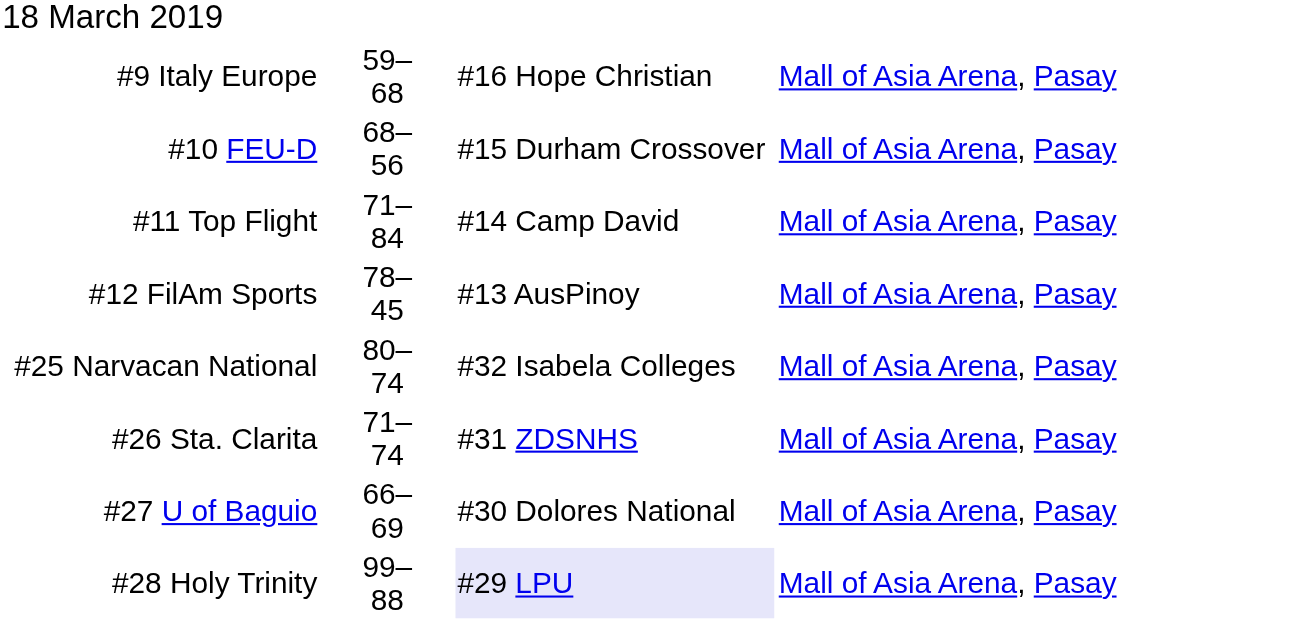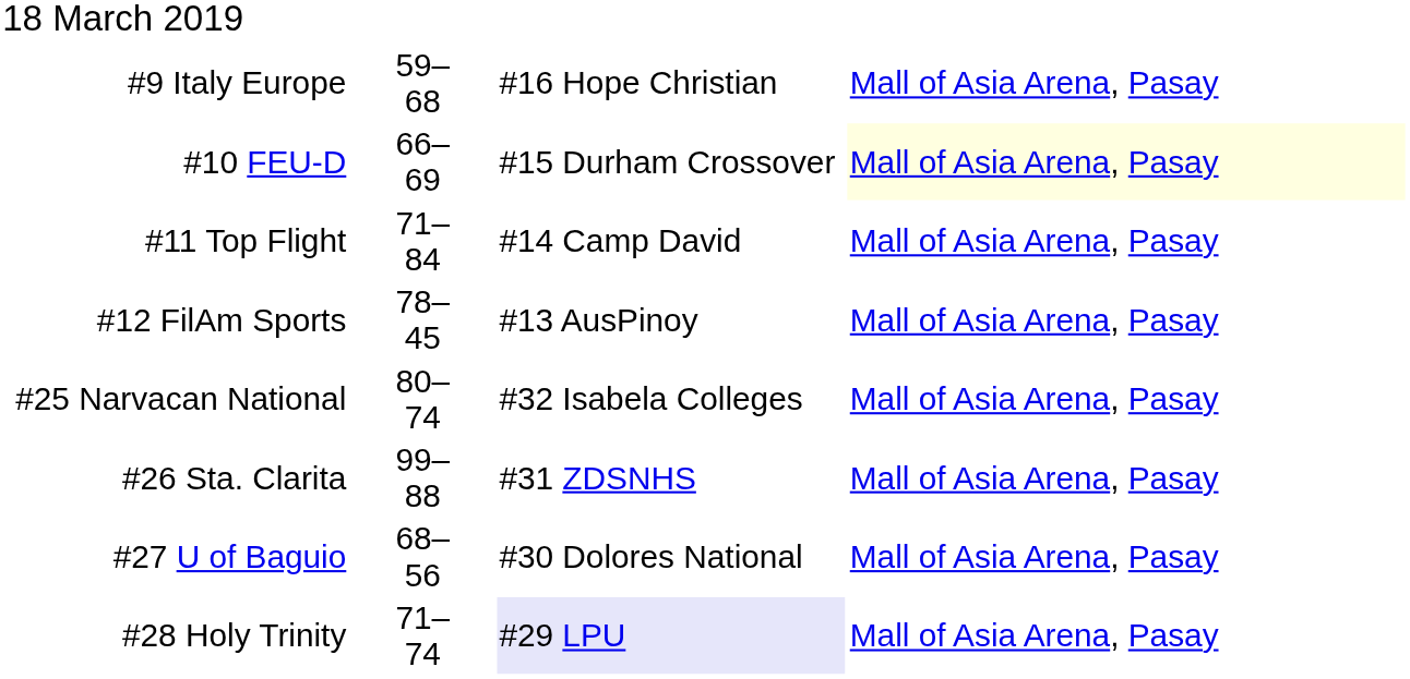 <table style="width:100%;" cellspacing="1">
 <tr>
 <th width="25%"></th>
 <th width="2%"></th>
 <th width="6%"></th>
 <th width="2%"></th>
 <th width="25%"></th>
 <td></td>
 </tr>
 <tr>
 <td>18 March 2019</td>
 <td></td>
 <td></td>
 <td></td>
 </tr>
 <tr style="font-size:90%">
 <td align="right">#9 Italy Europe</td>
 <td></td>
 <td align="center">59–68</td>
 <td></td>
 <td>#16 Hope Christian</td>
 <td><a href='#'>Mall of Asia Arena</a>, <a href='#'>Pasay</a></td>
 </tr>
 <tr style="font-size:90%">
 <td align="right">#10 <a href='#'>FEU-D</a></td>
 <td></td>
-<td align="center">68–56</td>
+<td align="center">66–69</td>
 <td></td>
 <td>#15 Durham Crossover</td>
-<td><a href='#'>Mall of Asia Arena</a>, <a href='#'>Pasay</a></td>
+<td style="background: lightyellow;"><a href='#'>Mall of Asia Arena</a>, <a href='#'>Pasay</a></td>
 </tr>
 <tr style="font-size:90%">
 <td align="right">#11 Top Flight</td>
 <td></td>
 <td align="center">71–84</td>
 <td></td>
 <td>#14 Camp David</td>
 <td><a href='#'>Mall of Asia Arena</a>, <a href='#'>Pasay</a></td>
 </tr>
 <tr style="font-size:90%">
 <td align="right">#12 FilAm Sports</td>
 <td></td>
 <td align="center">78–45</td>
 <td></td>
 <td>#13 AusPinoy</td>
 <td><a href='#'>Mall of Asia Arena</a>, <a href='#'>Pasay</a></td>
 </tr>
 <tr style="font-size:90%">
 <td align="right">#25 Narvacan National</td>
 <td></td>
 <td align="center">80–74</td>
 <td></td>
 <td>#32 Isabela Colleges</td>
 <td><a href='#'>Mall of Asia Arena</a>, <a href='#'>Pasay</a></td>
 </tr>
 <tr style="font-size:90%">
 <td align="right">#26 Sta. Clarita</td>
 <td></td>
-<td align="center">71–74</td>
+<td align="center">99–88</td>
 <td></td>
 <td>#31 <a href='#'>ZDSNHS</a></td>
 <td><a href='#'>Mall of Asia Arena</a>, <a href='#'>Pasay</a></td>
 </tr>
 <tr style="font-size:90%">
 <td align="right">#27 <a href='#'>U of Baguio</a></td>
 <td></td>
-<td align="center">66–69</td>
+<td align="center">68–56</td>
 <td></td>
 <td>#30 Dolores National</td>
 <td><a href='#'>Mall of Asia Arena</a>, <a href='#'>Pasay</a></td>
 </tr>
 <tr style="font-size:90%">
 <td align="right">#28 Holy Trinity</td>
 <td></td>
-<td align="center">99–88</td>
+<td align="center">71–74</td>
 <td></td>
 <td style="background: lavender;">#29 <a href='#'>LPU</a></td>
 <td><a href='#'>Mall of Asia Arena</a>, <a href='#'>Pasay</a></td>
 </tr>
 </table>
